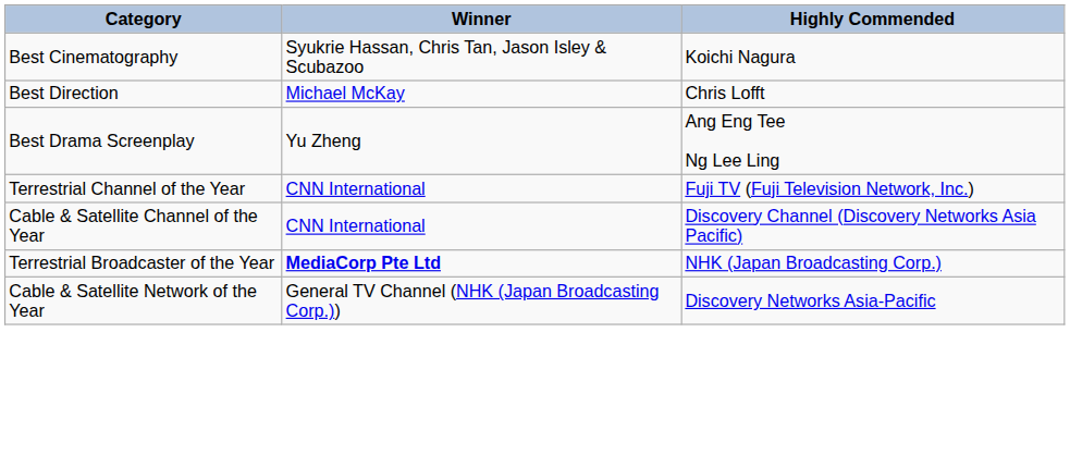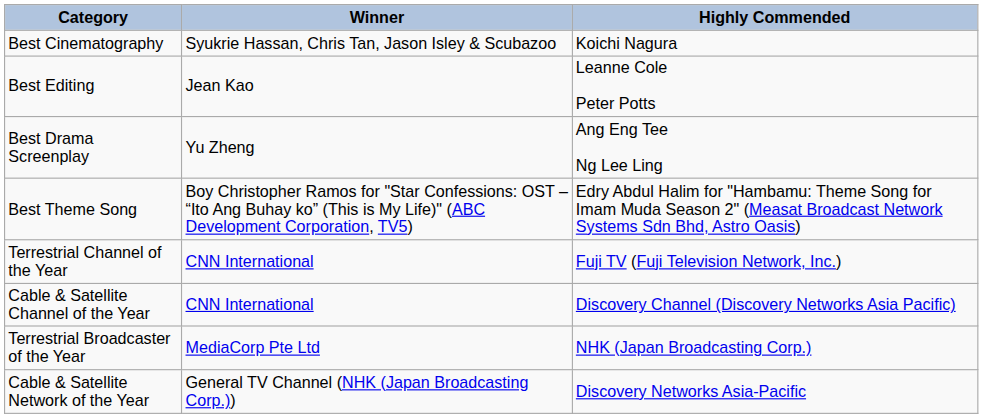 <table class="wikitable" style="font-size:90%" cellpadding="5">
 <tr style="text-align:center;">
 <th style="background:#B0C4DE;">Category</th>
 <th style="background:#B0C4DE;">Winner</th>
 <th style="background:#B0C4DE;">Highly Commended</th>
 </tr>
 <tr>
 <td>Best Cinematography</td>
 <td> Syukrie Hassan, Chris Tan, Jason Isley & Scubazoo</td>
 <td> Koichi Nagura</td>
 </tr>
 <tr>
-<td>Best Direction</td>
-<td> <a href='#'>Michael McKay</a></td>
-<td> Chris Lofft</td>
+<td>Best Editing</td>
+<td>  Jean Kao</td>
+<td> Leanne Cole <br><br> Peter Potts</td>
 </tr>
 <tr>
 <td>Best Drama Screenplay</td>
 <td> Yu Zheng</td>
 <td> Ang Eng Tee <br><br> Ng Lee Ling</td>
+</tr>
+<tr>
+<td>Best Theme Song</td>
+<td> Boy Christopher Ramos for "Star Confessions: OST – “Ito Ang Buhay ko” (This is My Life)" (<a href='#'>ABC Development Corporation</a>, <a href='#'>TV5</a>)</td>
+<td> Edry Abdul Halim for "Hambamu: Theme Song for Imam Muda Season 2" (<a href='#'>Measat Broadcast Network Systems Sdn Bhd, Astro Oasis</a>)</td>
 </tr>
 <tr>
 <td>Terrestrial Channel of the Year</td>
 <td> <a href='#'>CNN International</a></td>
 <td> <a href='#'>Fuji TV</a> (<a href='#'>Fuji Television Network, Inc.</a>)</td>
 </tr>
 <tr>
 <td>Cable & Satellite Channel of the Year</td>
 <td> <a href='#'>CNN International</a></td>
 <td> <a href='#'>Discovery Channel (Discovery Networks Asia Pacific)</a></td>
 </tr>
 <tr>
 <td>Terrestrial Broadcaster of the Year</td>
-<td><strong> <a href='#'>MediaCorp Pte Ltd</a></strong></td>
+<td> <a href='#'>MediaCorp Pte Ltd</a></td>
 <td> <a href='#'>NHK (Japan Broadcasting Corp.)</a></td>
 </tr>
 <tr>
 <td>Cable & Satellite Network of the Year</td>
 <td> General TV Channel (<a href='#'>NHK (Japan Broadcasting Corp.)</a>)</td>
 <td> <a href='#'>Discovery Networks Asia-Pacific</a></td>
 </tr>
 </table>
